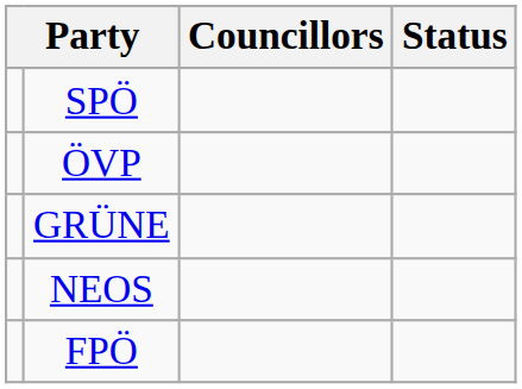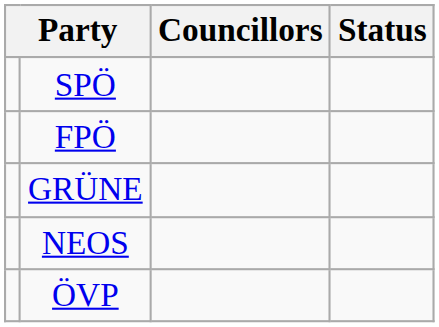 <table class=wikitable>
 <tr>
 <th colspan=2>Party</th>
 <th>Councillors</th>
 <th>Status</th>
 </tr>
 <tr>
 <td bgcolor=></td>
 <td align=center><a href='#'>SPÖ</a></td>
 <td></td>
 <td></td>
 </tr>
 <tr>
 <td bgcolor=></td>
-<td align=center><a href='#'>ÖVP</a></td>
+<td align=center><a href='#'>FPÖ</a></td>
 <td></td>
 <td></td>
 </tr>
 <tr>
 <td bgcolor=></td>
 <td align=center><a href='#'>GRÜNE</a></td>
 <td></td>
 <td></td>
 </tr>
 <tr>
 <td bgcolor=></td>
 <td align=center><a href='#'>NEOS</a></td>
 <td></td>
 <td></td>
 </tr>
 <tr>
 <td bgcolor=></td>
-<td align=center><a href='#'>FPÖ</a></td>
+<td align=center><a href='#'>ÖVP</a></td>
 <td></td>
 <td></td>
 </tr>
 </table>
